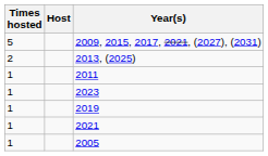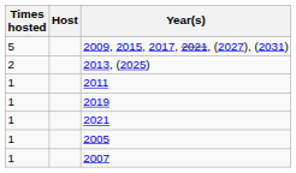 <table class="wikitable">
 <tr>
 <th>Times <br> hosted</th>
 <th>Host</th>
 <th>Year(s)</th>
 </tr>
 <tr>
 <td>5</td>
 <td></td>
 <td><a href='#'>2009</a>, <a href='#'>2015</a>, <a href='#'>2017</a>, <del><a href='#'>2021</a></del>, (<a href='#'>2027</a>), (<a href='#'>2031</a>)</td>
 </tr>
 <tr>
 <td>2</td>
 <td></td>
 <td><a href='#'>2013</a>, (<a href='#'>2025</a>)</td>
 </tr>
 <tr>
 <td>1</td>
 <td></td>
 <td><a href='#'>2011</a></td>
 </tr>
 <tr>
 <td>1</td>
 <td></td>
-<td><a href='#'>2023</a></td>
-</tr>
-<tr>
-<td>1</td>
-<td></td>
 <td><a href='#'>2019</a></td>
 </tr>
 <tr>
 <td>1</td>
 <td></td>
 <td><a href='#'>2021</a></td>
 </tr>
 <tr>
 <td>1</td>
 <td><em></em></td>
 <td><a href='#'>2005</a></td>
 </tr>
+<tr>
+<td>1</td>
+<td></td>
+<td><a href='#'>2007</a></td>
+</tr>
 </table>
